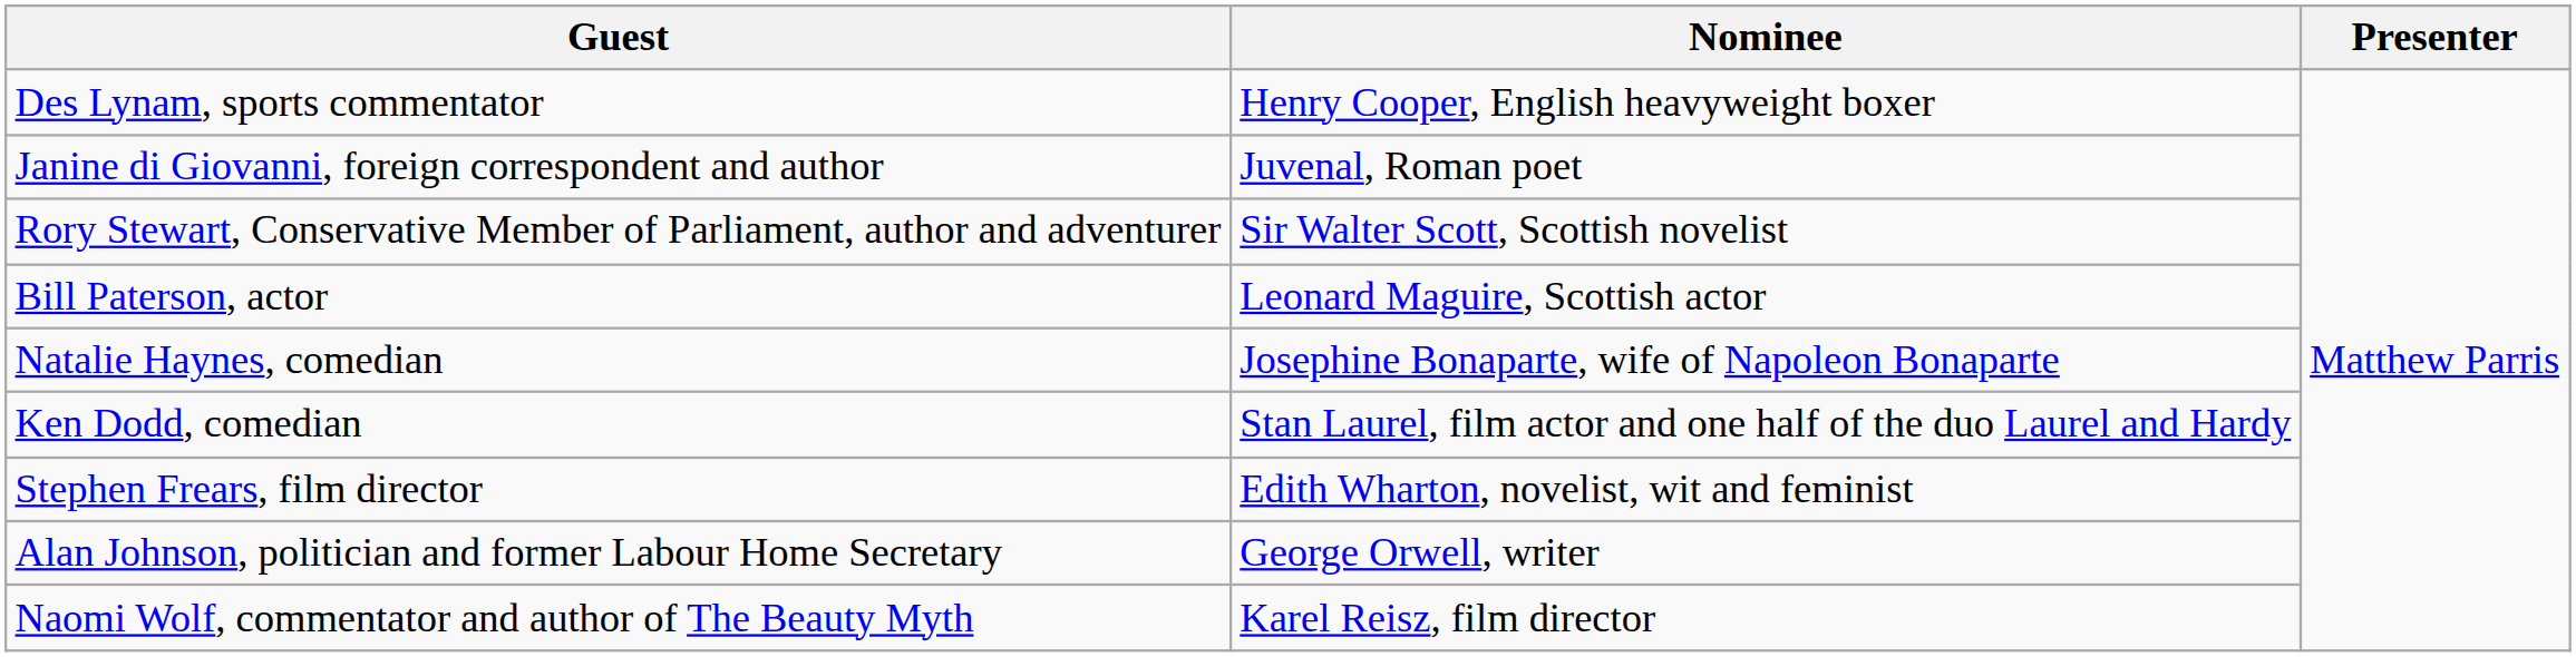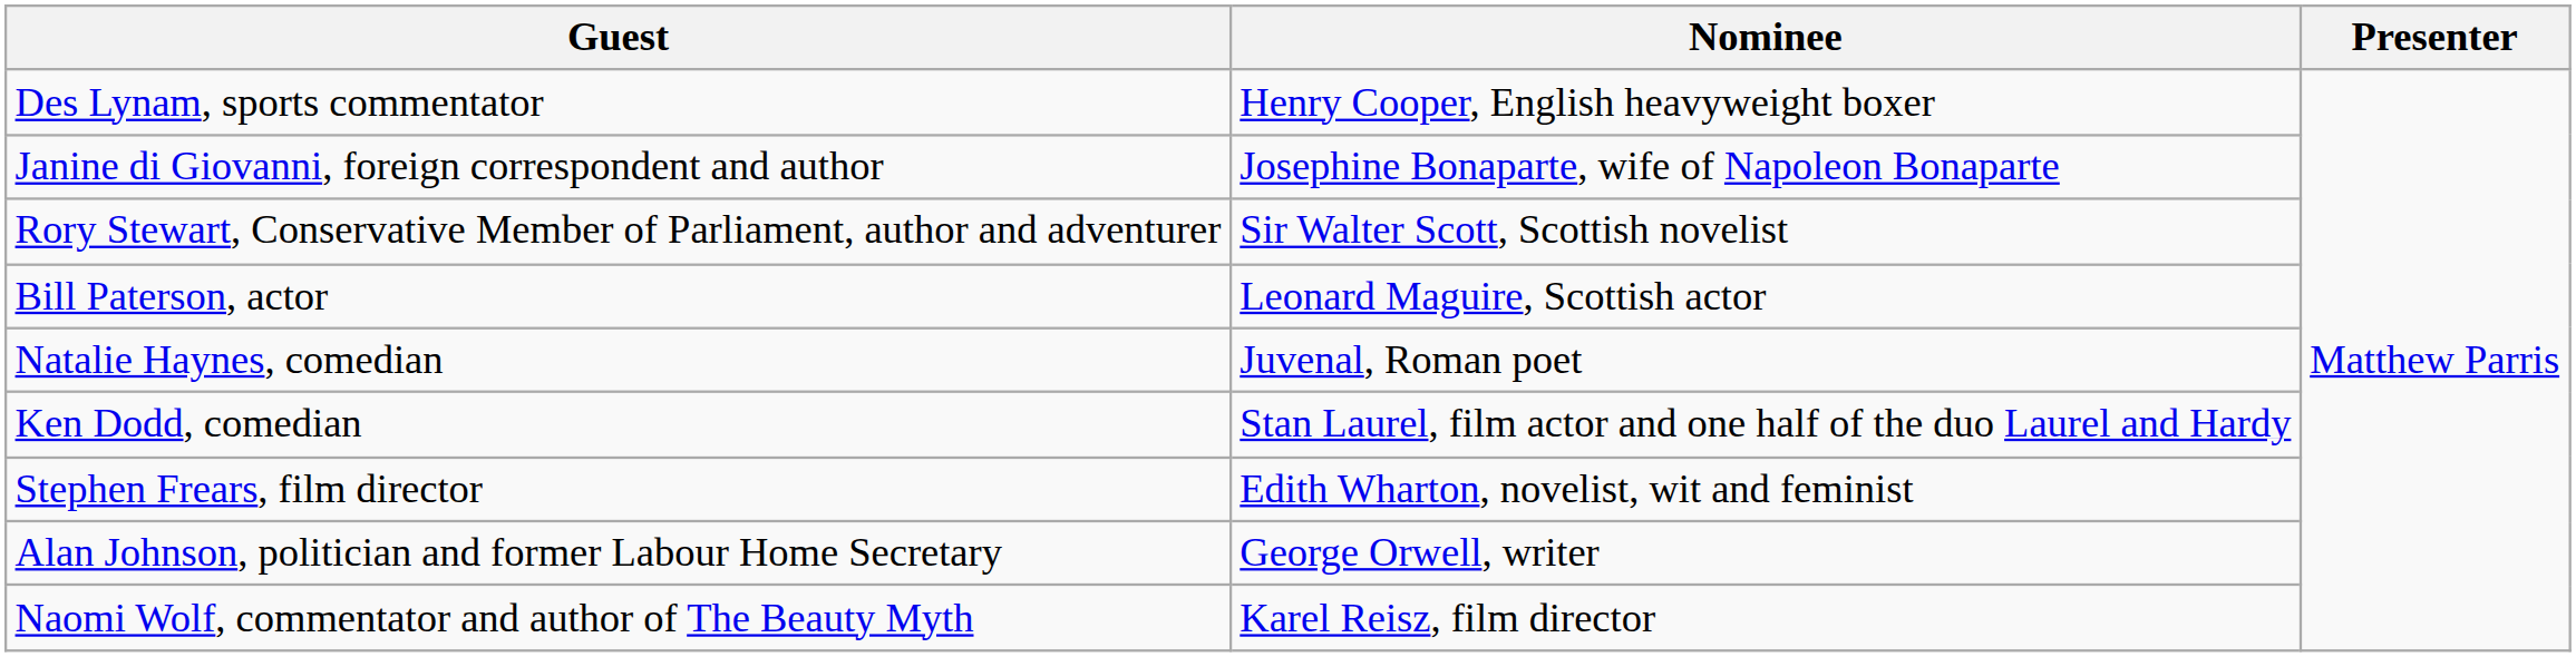 <table class="wikitable">
 <tr>
 <th>Guest</th>
 <th>Nominee</th>
 <th>Presenter</th>
 </tr>
 <tr>
 <td><a href='#'>Des Lynam</a>, sports commentator</td>
 <td><a href='#'>Henry Cooper</a>, English heavyweight boxer</td>
 <td rowspan="9"><a href='#'>Matthew Parris</a></td>
 </tr>
 <tr>
 <td><a href='#'>Janine di Giovanni</a>, foreign correspondent and author</td>
-<td><a href='#'>Juvenal</a>, Roman poet</td>
+<td><a href='#'>Josephine Bonaparte</a>, wife of <a href='#'>Napoleon Bonaparte</a></td>
 </tr>
 <tr>
 <td><a href='#'>Rory Stewart</a>, Conservative Member of Parliament, author and adventurer</td>
 <td><a href='#'>Sir Walter Scott</a>, Scottish novelist</td>
 </tr>
 <tr>
 <td><a href='#'>Bill Paterson</a>, actor</td>
 <td><a href='#'>Leonard Maguire</a>, Scottish actor</td>
 </tr>
 <tr>
 <td><a href='#'>Natalie Haynes</a>, comedian</td>
-<td><a href='#'>Josephine Bonaparte</a>, wife of <a href='#'>Napoleon Bonaparte</a></td>
+<td><a href='#'>Juvenal</a>, Roman poet</td>
 </tr>
 <tr>
 <td><a href='#'>Ken Dodd</a>, comedian</td>
 <td><a href='#'>Stan Laurel</a>, film actor and one half of the duo <a href='#'>Laurel and Hardy</a></td>
 </tr>
 <tr>
 <td><a href='#'>Stephen Frears</a>, film director</td>
 <td><a href='#'>Edith Wharton</a>, novelist, wit and feminist</td>
 </tr>
 <tr>
 <td><a href='#'>Alan Johnson</a>, politician and former Labour Home Secretary</td>
 <td><a href='#'>George Orwell</a>, writer</td>
 </tr>
 <tr>
 <td><a href='#'>Naomi Wolf</a>, commentator and author of <a href='#'>The Beauty Myth</a></td>
 <td><a href='#'>Karel Reisz</a>, film director</td>
 </tr>
 </table>
